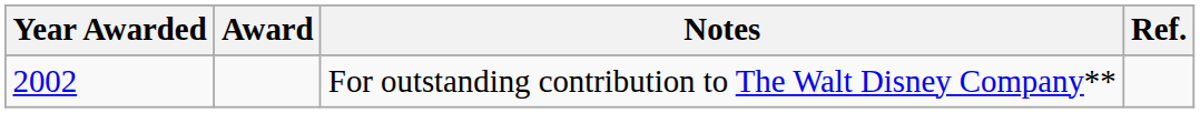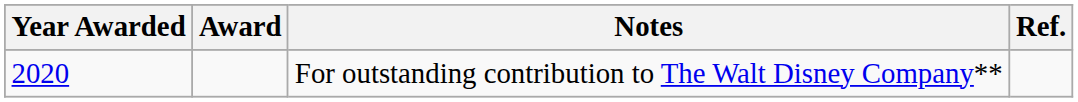 <table class="wikitable">
 <tr>
 <th>Year Awarded</th>
 <th>Award</th>
 <th>Notes</th>
 <th>Ref.</th>
 </tr>
 <tr>
-<td rowspan="1"><a href='#'>2002</a></td>
+<td rowspan="1"><a href='#'>2020</a></td>
 <td></td>
 <td>For outstanding contribution to <a href='#'>The Walt Disney Company</a>**</td>
 <td></td>
 </tr>
 </table>
